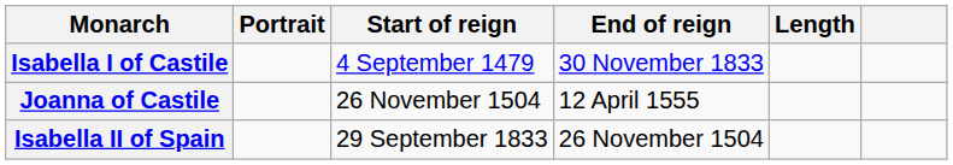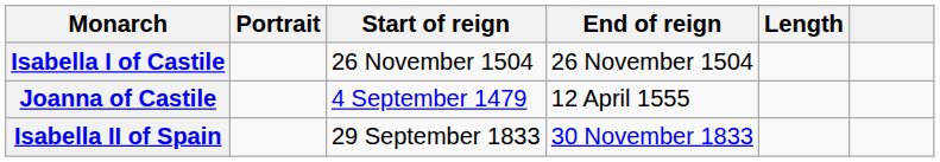 <table class="wikitable">
 <tr>
 <th>Monarch</th>
 <th>Portrait</th>
 <th>Start of reign</th>
 <th>End of reign</th>
 <th>Length</th>
 <th class="unsortable" width="50px"></th>
 </tr>
 <tr>
 <th><a href='#'>Isabella I of Castile</a></th>
 <td></td>
-<td><a href='#'>4 September 1479</a></td>
-<td><a href='#'>30 November 1833</a></td>
+<td>26 November 1504</td>
+<td>26 November 1504</td>
 <td></td>
 <td></td>
 </tr>
 <tr>
 <th><a href='#'>Joanna of Castile</a></th>
 <td></td>
-<td>26 November 1504</td>
+<td><a href='#'>4 September 1479</a></td>
 <td>12 April 1555</td>
 <td></td>
 <td></td>
 </tr>
 <tr>
 <th><a href='#'>Isabella II of Spain</a></th>
 <td></td>
 <td>29 September 1833</td>
-<td>26 November 1504</td>
+<td><a href='#'>30 November 1833</a></td>
 <td></td>
 <td></td>
 </tr>
 </table>
